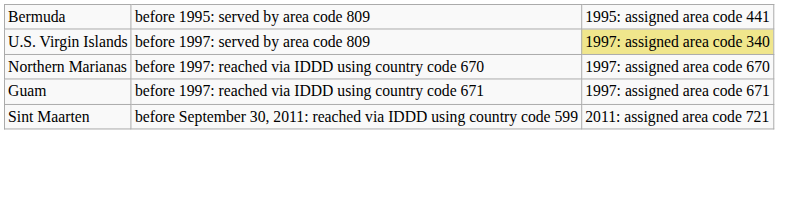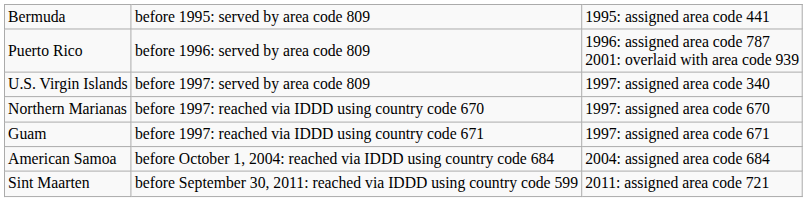 <table class=wikitable>
 <tr>
 <td>Bermuda</td>
 <td>before 1995: served by area code 809</td>
 <td>1995: assigned area code 441</td>
 </tr>
 <tr>
+<td>Puerto Rico</td>
+<td>before 1996: served by area code 809</td>
+<td>1996: assigned area code 787<br>2001: overlaid with area code 939</td>
+</tr>
+<tr>
 <td>U.S. Virgin Islands</td>
 <td>before 1997: served by area code 809</td>
-<td style="background: khaki;">1997: assigned area code 340</td>
+<td>1997: assigned area code 340</td>
 </tr>
 <tr>
 <td>Northern Marianas</td>
 <td>before 1997: reached via IDDD using country code 670</td>
 <td>1997: assigned area code 670</td>
 </tr>
 <tr>
 <td>Guam</td>
 <td>before 1997: reached via IDDD using country code 671</td>
 <td>1997: assigned area code 671</td>
 </tr>
 <tr>
+<td>American Samoa</td>
+<td>before October 1, 2004: reached via IDDD using country code 684</td>
+<td>2004: assigned area code 684</td>
+</tr>
+<tr>
 <td>Sint Maarten</td>
 <td>before September 30, 2011: reached via IDDD using country code 599</td>
 <td>2011: assigned area code 721</td>
 </tr>
 </table>
